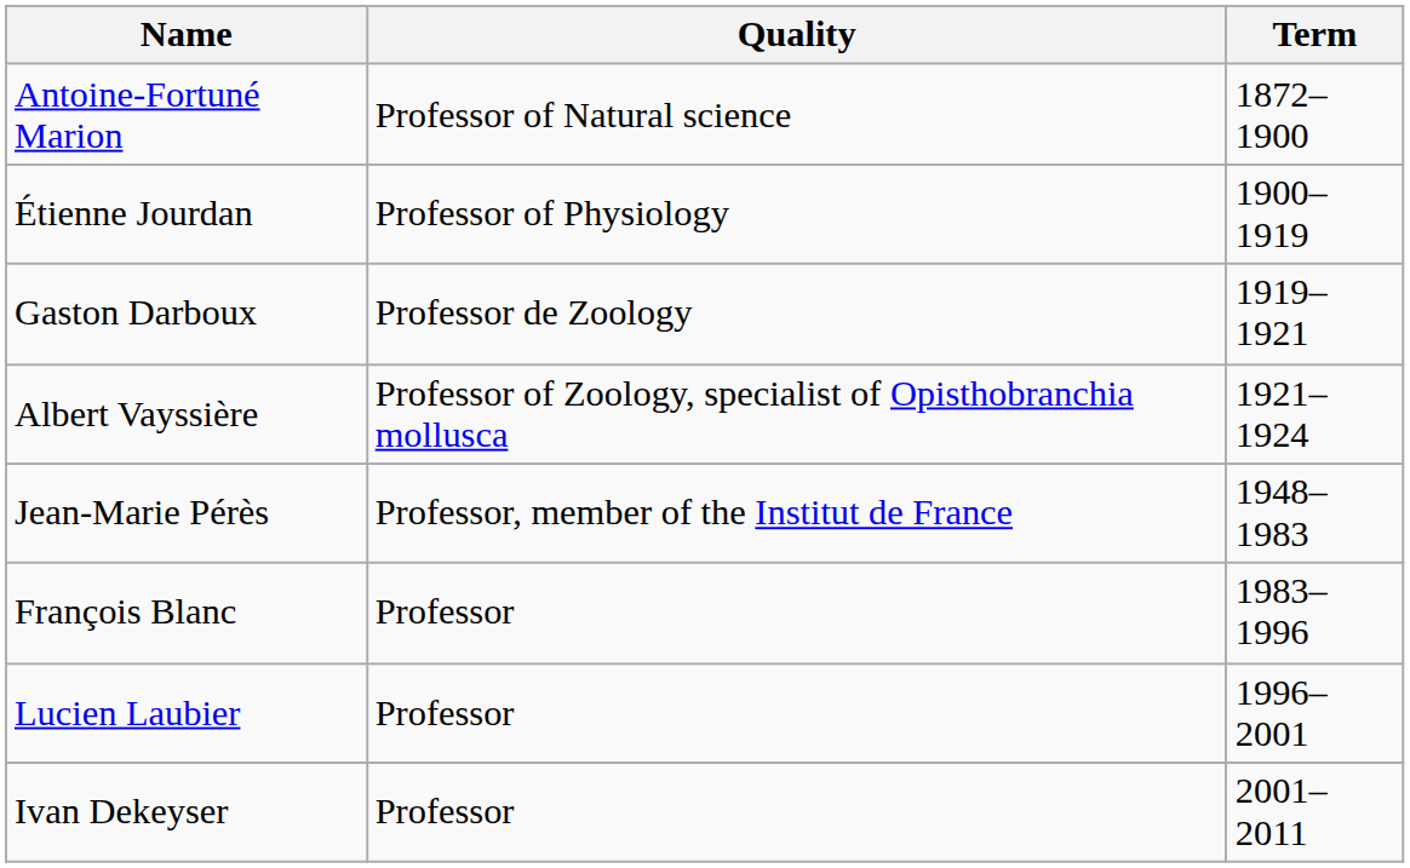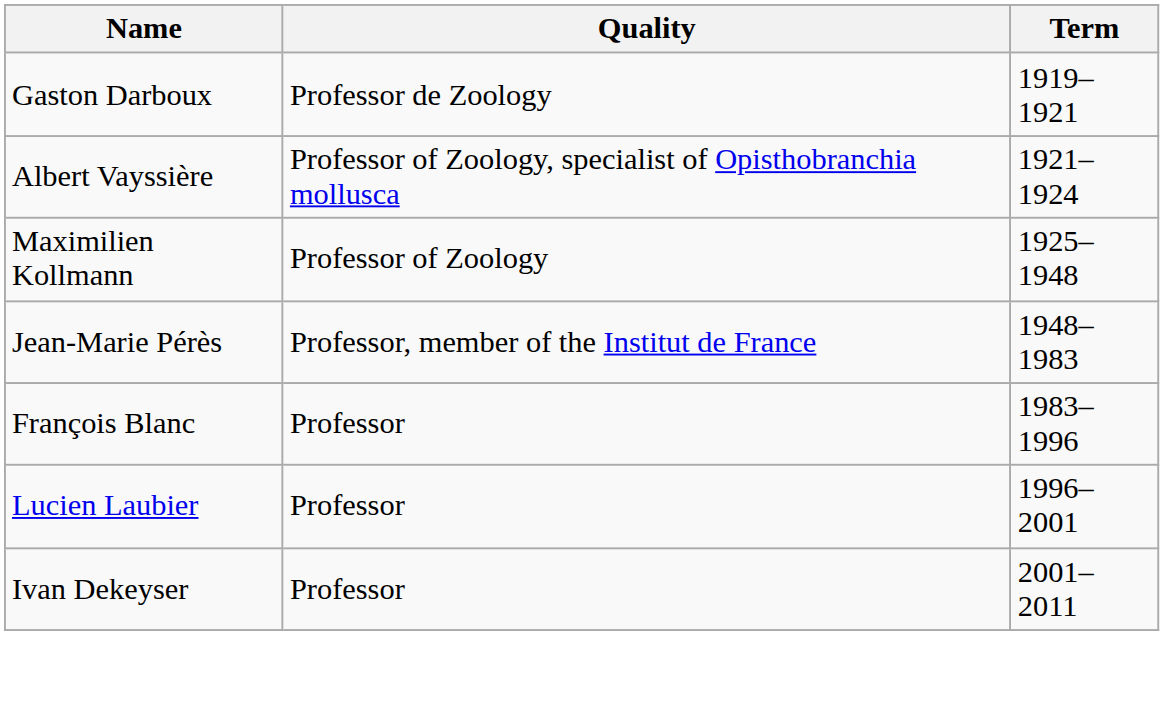 <table class="wikitable">
 <tr>
 <th>Name</th>
 <th>Quality</th>
 <th>Term</th>
-</tr>
-<tr>
-<td><a href='#'>Antoine-Fortuné Marion</a></td>
-<td>Professor of Natural science</td>
-<td>1872–1900</td>
-</tr>
-<tr>
-<td>Étienne Jourdan</td>
-<td>Professor of Physiology</td>
-<td>1900–1919</td>
 </tr>
 <tr>
 <td>Gaston Darboux</td>
 <td>Professor de Zoology</td>
 <td>1919–1921</td>
 </tr>
 <tr>
 <td>Albert Vayssière</td>
 <td>Professor of Zoology, specialist of <a href='#'>Opisthobranchia</a> <a href='#'>mollusca</a></td>
 <td>1921–1924</td>
+</tr>
+<tr>
+<td>Maximilien Kollmann</td>
+<td>Professor of Zoology</td>
+<td>1925–1948</td>
 </tr>
 <tr>
 <td>Jean-Marie Pérès</td>
 <td>Professor, member of the <a href='#'>Institut de France</a></td>
 <td>1948–1983</td>
 </tr>
 <tr>
 <td>François Blanc</td>
 <td>Professor</td>
 <td>1983–1996</td>
 </tr>
 <tr>
 <td><a href='#'>Lucien Laubier</a></td>
 <td>Professor</td>
 <td>1996–2001</td>
 </tr>
 <tr>
 <td>Ivan Dekeyser</td>
 <td>Professor</td>
 <td>2001–2011</td>
 </tr>
 </table>
